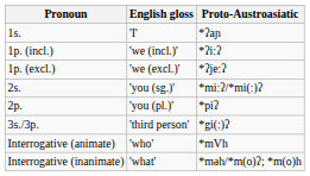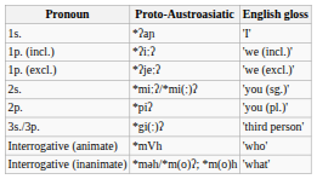 <table class="wikitable">
 <tr>
 <th>Pronoun</th>
+<th>Proto-Austroasiatic</th>
 <th>English gloss</th>
-<th>Proto-Austroasiatic</th>
 </tr>
 <tr>
 <td>1s.</td>
+<td>*ʔaɲ</td>
 <td>'I'</td>
-<td>*ʔaɲ</td>
 </tr>
 <tr>
 <td>1p. (incl.)</td>
+<td>*ʔiːʔ</td>
 <td>'we (incl.)'</td>
-<td>*ʔiːʔ</td>
 </tr>
 <tr>
 <td>1p. (excl.)</td>
+<td>*ʔjeːʔ</td>
 <td>'we (excl.)'</td>
-<td>*ʔjeːʔ</td>
 </tr>
 <tr>
 <td>2s.</td>
+<td>*miːʔ/*mi(ː)ʔ</td>
 <td>'you (sg.)'</td>
-<td>*miːʔ/*mi(ː)ʔ</td>
 </tr>
 <tr>
 <td>2p.</td>
+<td>*piʔ</td>
 <td>'you (pl.)'</td>
-<td>*piʔ</td>
 </tr>
 <tr>
 <td>3s./3p.</td>
+<td>*gi(ː)ʔ</td>
 <td>'third person'</td>
-<td>*gi(ː)ʔ</td>
 </tr>
 <tr>
 <td>Interrogative (animate)</td>
+<td>*mVh</td>
 <td>'who'</td>
-<td>*mVh</td>
 </tr>
 <tr>
 <td>Interrogative (inanimate)</td>
+<td>*məh/*m(o)ʔ; *m(o)h</td>
 <td>'what'</td>
-<td>*məh/*m(o)ʔ; *m(o)h</td>
 </tr>
 </table>
